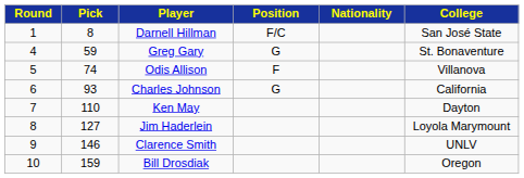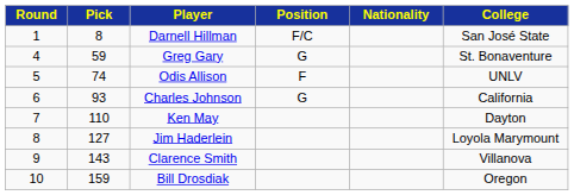 <table class="wikitable sortable sortable">
 <tr>
 <th style="background:#17319c;color:yellow;" width="10%">Round</th>
 <th style="background:#17319c;color:yellow;" width="10%">Pick</th>
 <th style="background:#17319c;color:yellow;" width="20%">Player</th>
 <th style="background:#17319c;color:yellow;" width="15%">Position</th>
 <th style="background:#17319c;color:yellow;" width="15%">Nationality</th>
 <th style="background:#17319c;color:yellow;" width="20%">College</th>
 </tr>
 <tr style="text-align: center">
 <td>1</td>
 <td>8</td>
 <td><a href='#'>Darnell Hillman</a></td>
 <td>F/C</td>
 <td></td>
 <td>San José State</td>
 </tr>
 <tr style="text-align: center">
 <td>4</td>
 <td>59</td>
 <td><a href='#'>Greg Gary</a></td>
 <td>G</td>
 <td></td>
 <td>St. Bonaventure</td>
 </tr>
 <tr style="text-align: center">
 <td>5</td>
 <td>74</td>
 <td><a href='#'>Odis Allison</a></td>
 <td>F</td>
 <td></td>
-<td>Villanova</td>
+<td>UNLV</td>
 </tr>
 <tr style="text-align: center">
 <td>6</td>
 <td>93</td>
 <td><a href='#'>Charles Johnson</a></td>
 <td>G</td>
 <td></td>
 <td>California</td>
 </tr>
 <tr style="text-align: center">
 <td>7</td>
 <td>110</td>
 <td><a href='#'>Ken May</a></td>
 <td></td>
 <td></td>
 <td>Dayton</td>
 </tr>
 <tr style="text-align: center">
 <td>8</td>
 <td>127</td>
 <td><a href='#'>Jim Haderlein</a></td>
 <td></td>
 <td></td>
 <td>Loyola Marymount</td>
 </tr>
 <tr style="text-align: center">
 <td>9</td>
-<td>146</td>
+<td>143</td>
 <td><a href='#'>Clarence Smith</a></td>
 <td></td>
 <td></td>
-<td>UNLV</td>
+<td>Villanova</td>
 </tr>
 <tr style="text-align: center">
 <td>10</td>
 <td>159</td>
 <td><a href='#'>Bill Drosdiak</a></td>
 <td></td>
 <td></td>
 <td>Oregon</td>
 </tr>
 </table>
